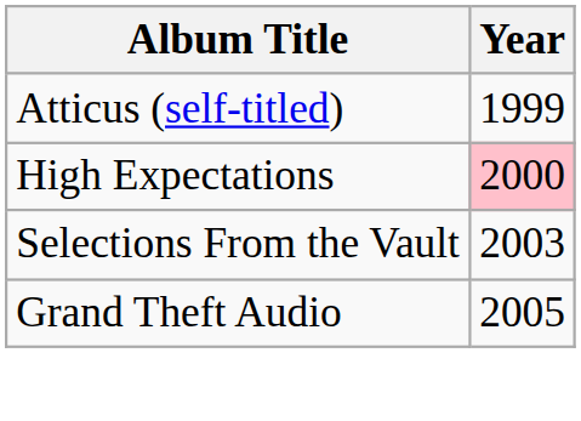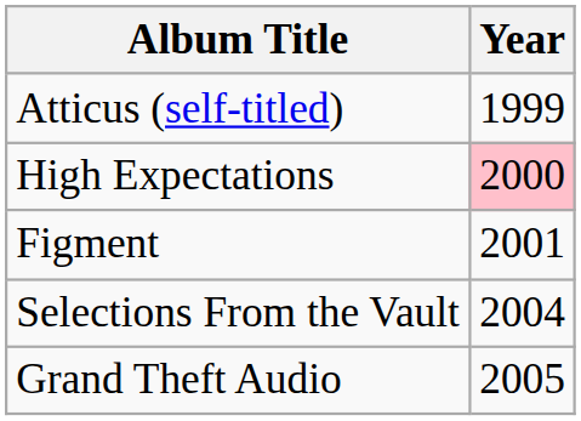 <table class="wikitable">
 <tr>
 <th>Album Title</th>
 <th>Year</th>
 </tr>
 <tr>
 <td>Atticus (<a href='#'>self-titled</a>)</td>
 <td>1999</td>
 </tr>
 <tr>
 <td>High Expectations</td>
 <td style="background: pink;">2000</td>
 </tr>
 <tr>
+<td>Figment</td>
+<td>2001</td>
+</tr>
+<tr>
 <td>Selections From the Vault</td>
-<td>2003</td>
+<td>2004</td>
 </tr>
 <tr>
 <td>Grand Theft Audio</td>
 <td>2005</td>
 </tr>
 </table>
